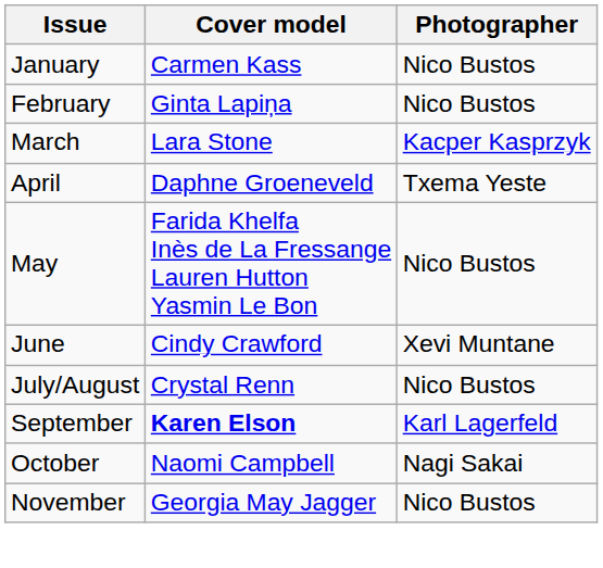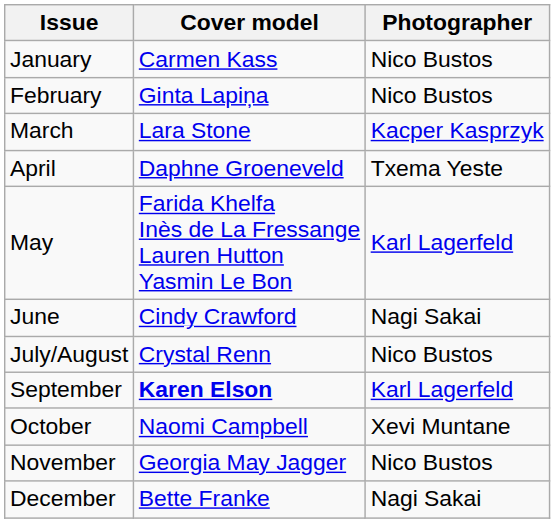 <table class="sortable wikitable">
 <tr>
 <th>Issue</th>
 <th>Cover model</th>
 <th>Photographer</th>
 </tr>
 <tr>
 <td>January</td>
 <td><a href='#'>Carmen Kass</a></td>
 <td>Nico Bustos</td>
 </tr>
 <tr>
 <td>February</td>
 <td><a href='#'>Ginta Lapiņa</a></td>
 <td>Nico Bustos</td>
 </tr>
 <tr>
 <td>March</td>
 <td><a href='#'>Lara Stone</a></td>
 <td><a href='#'>Kacper Kasprzyk</a></td>
 </tr>
 <tr>
 <td>April</td>
 <td><a href='#'>Daphne Groeneveld</a></td>
 <td>Txema Yeste</td>
 </tr>
 <tr>
 <td>May</td>
 <td><a href='#'>Farida Khelfa</a><br><a href='#'>Inès de La Fressange</a><br><a href='#'>Lauren Hutton</a><br><a href='#'>Yasmin Le Bon</a></td>
-<td>Nico Bustos</td>
+<td><a href='#'>Karl Lagerfeld</a></td>
 </tr>
 <tr>
 <td>June</td>
 <td><a href='#'>Cindy Crawford</a></td>
-<td>Xevi Muntane</td>
+<td>Nagi Sakai</td>
 </tr>
 <tr>
 <td>July/August</td>
 <td><a href='#'>Crystal Renn</a></td>
 <td>Nico Bustos</td>
 </tr>
 <tr>
 <td>September</td>
 <td><strong><a href='#'>Karen Elson</a></strong></td>
 <td><a href='#'>Karl Lagerfeld</a></td>
 </tr>
 <tr>
 <td>October</td>
 <td><a href='#'>Naomi Campbell</a></td>
-<td>Nagi Sakai</td>
+<td>Xevi Muntane</td>
 </tr>
 <tr>
 <td>November</td>
 <td><a href='#'>Georgia May Jagger</a></td>
 <td>Nico Bustos</td>
 </tr>
+<tr>
+<td>December</td>
+<td><a href='#'>Bette Franke</a></td>
+<td>Nagi Sakai</td>
+</tr>
 </table>
